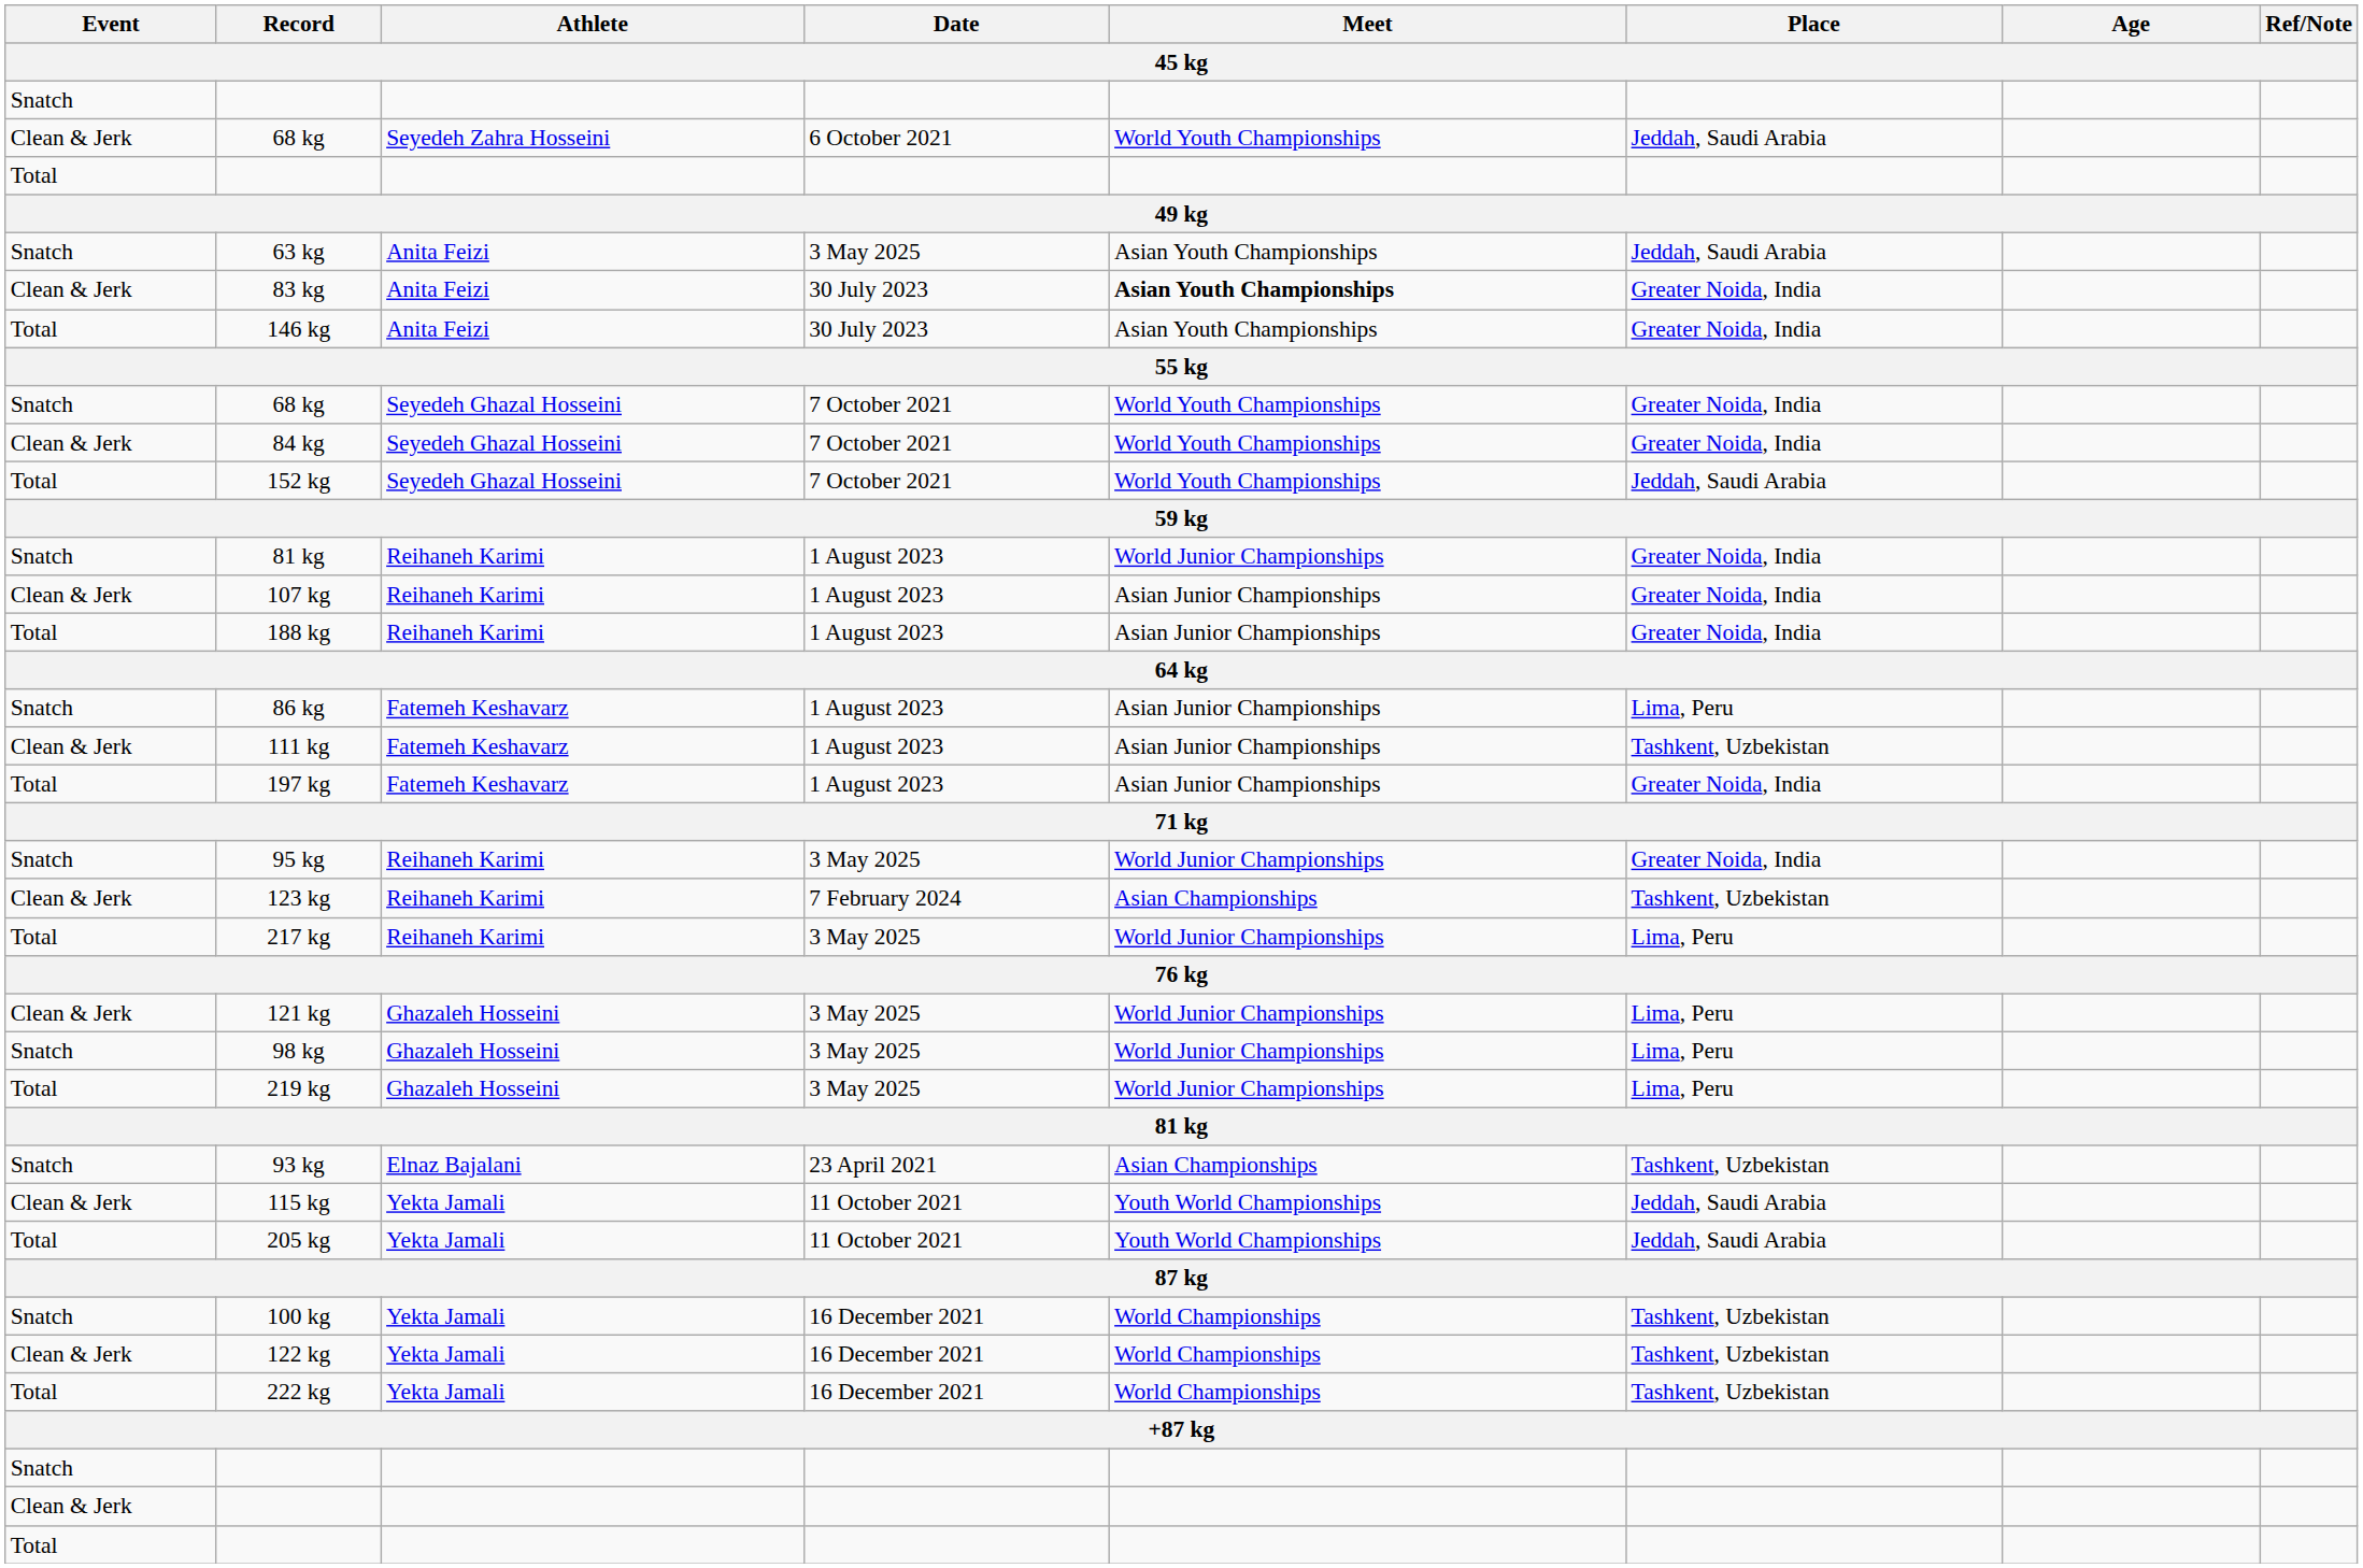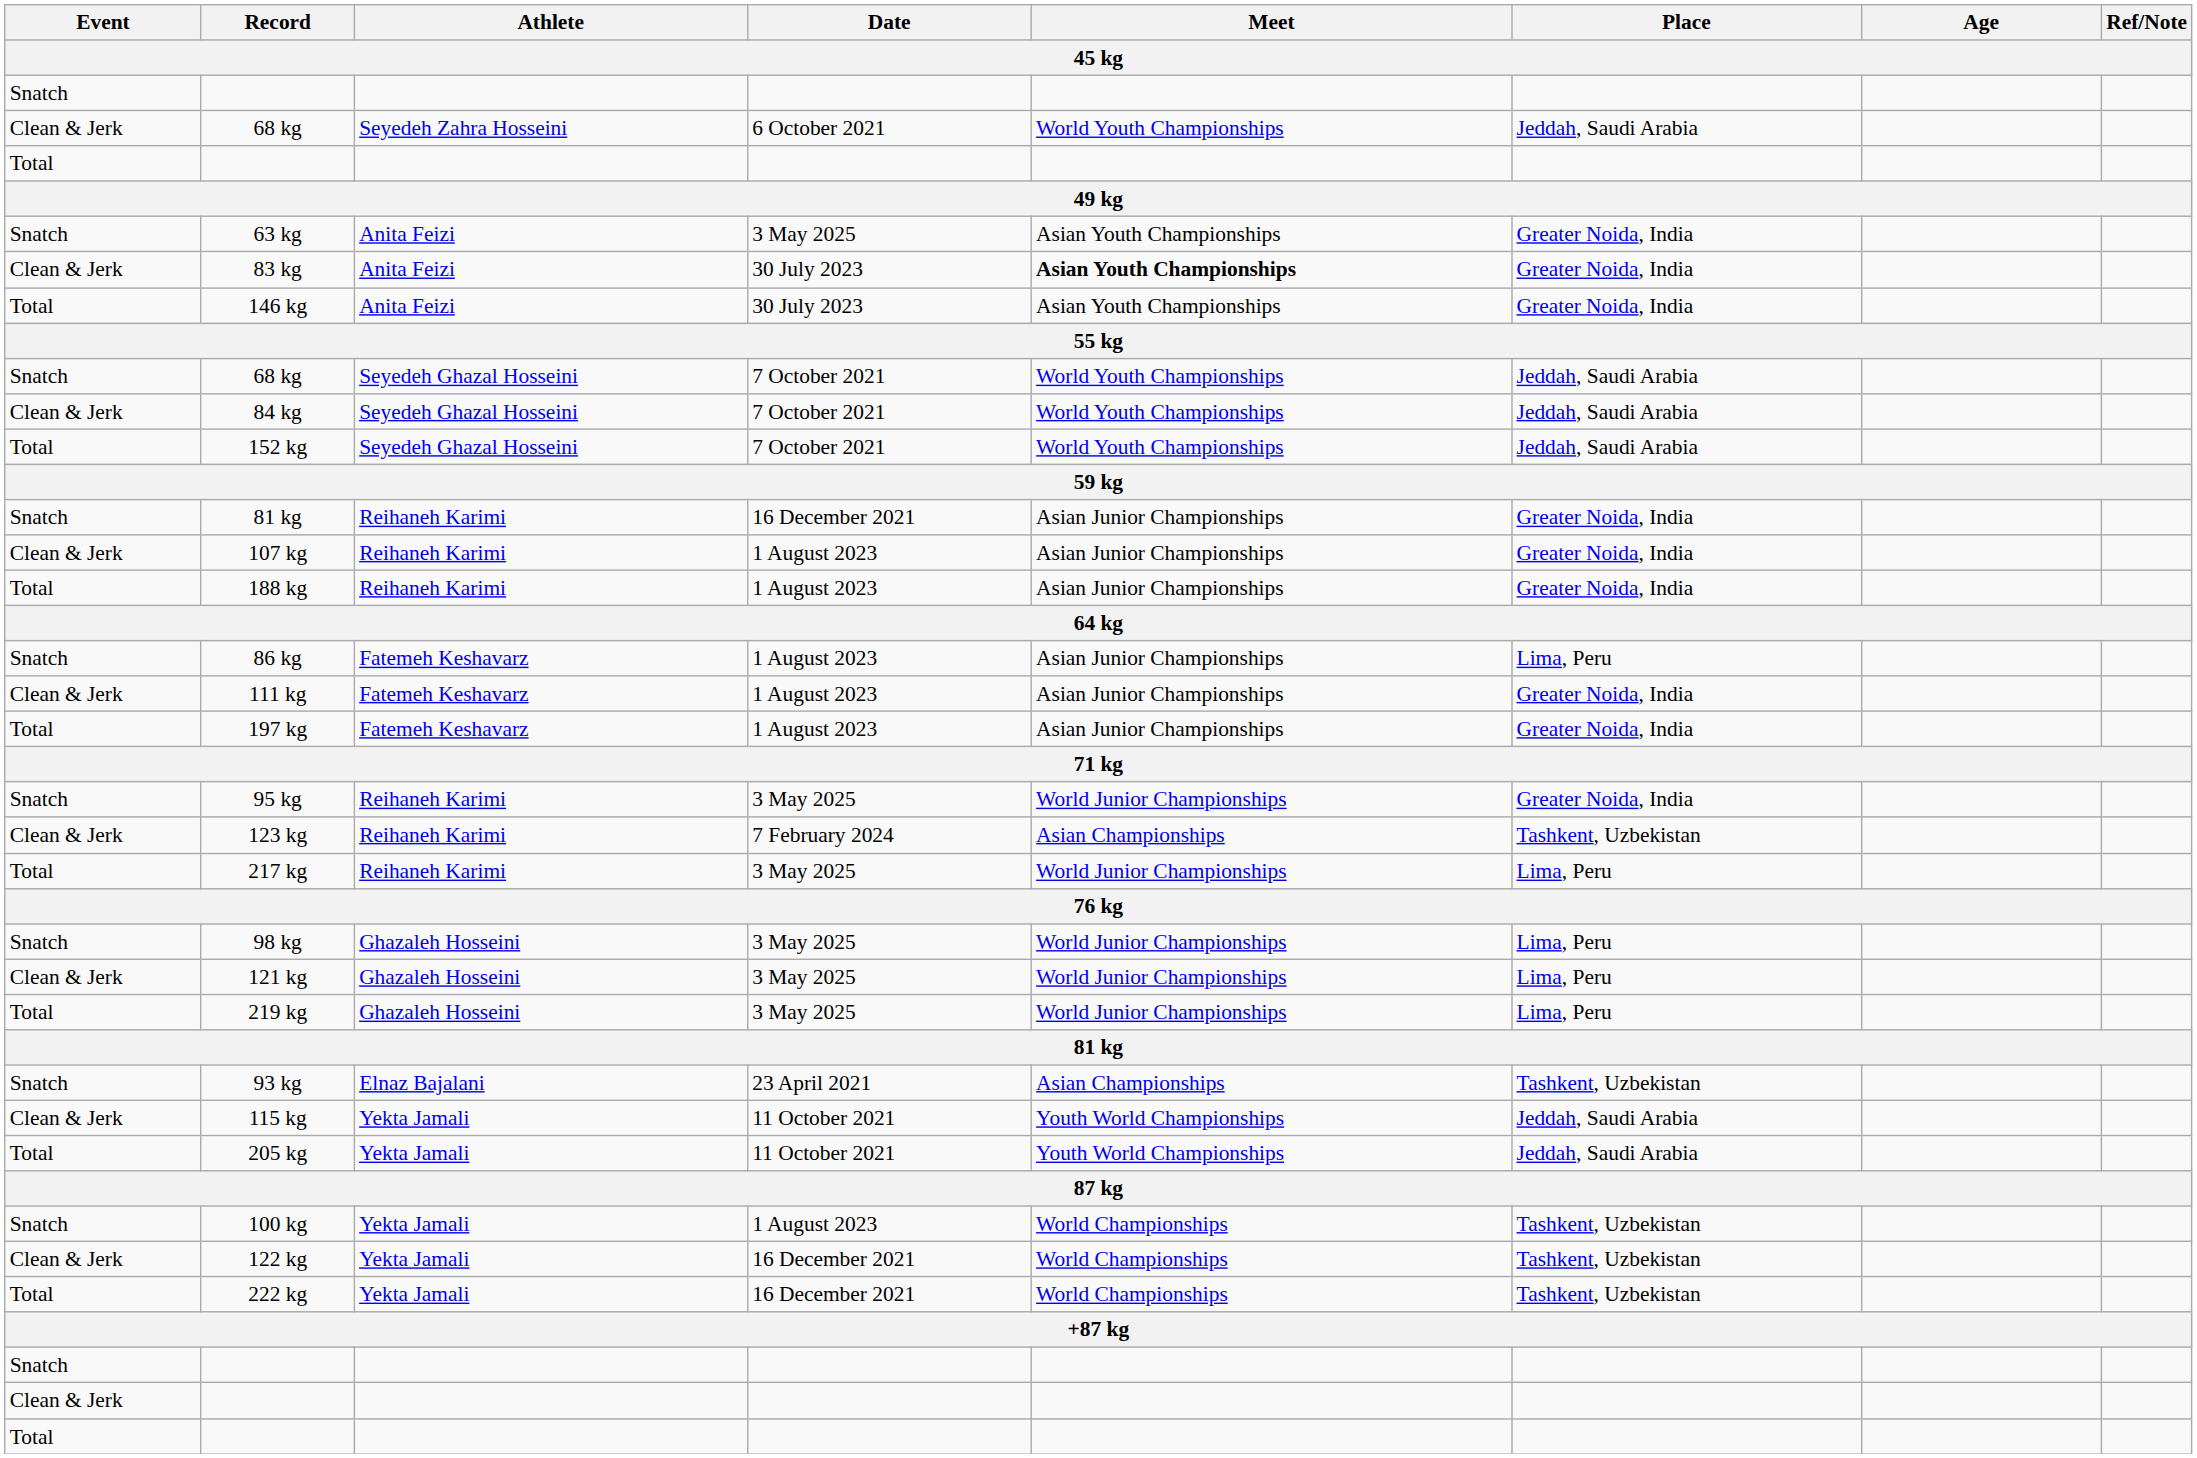 <table class="wikitable" style="font-size:95%; width: 98%;">
 <tr>
 <th width=9%>Event</th>
 <th width=7%>Record</th>
 <th width=18%>Athlete</th>
 <th width=13%>Date</th>
 <th width=22%>Meet</th>
 <th width=16%>Place</th>
 <th width=11%>Age</th>
 <th width=4%>Ref/Note</th>
 </tr>
 <tr bgcolor="#DDDDDD">
 <th colspan="8">45 kg</th>
 </tr>
 <tr>
 <td>Snatch</td>
 <td align="center"></td>
 <td></td>
 <td></td>
 <td></td>
 <td></td>
 <td></td>
 <td></td>
 </tr>
 <tr>
 <td>Clean & Jerk</td>
 <td align="center">68 kg</td>
 <td><a href='#'>Seyedeh Zahra Hosseini</a></td>
 <td>6 October 2021</td>
 <td><a href='#'>World Youth Championships</a></td>
 <td><a href='#'>Jeddah</a>, Saudi Arabia</td>
 <td></td>
 <td></td>
 </tr>
 <tr>
 <td>Total</td>
 <td align="center"></td>
 <td></td>
 <td></td>
 <td></td>
 <td></td>
 <td></td>
 <td></td>
 </tr>
 <tr bgcolor="#DDDDDD">
 <th colspan="8">49 kg</th>
 </tr>
 <tr>
 <td>Snatch</td>
 <td align="center">63 kg</td>
 <td><a href='#'>Anita Feizi</a></td>
 <td>3 May 2025</td>
 <td>Asian Youth Championships</td>
-<td><a href='#'>Jeddah</a>, Saudi Arabia</td>
+<td><a href='#'>Greater Noida</a>, India</td>
 <td></td>
 <td></td>
 </tr>
 <tr>
 <td>Clean & Jerk</td>
 <td align="center">83 kg</td>
 <td><a href='#'>Anita Feizi</a></td>
 <td>30 July 2023</td>
 <td><strong>Asian Youth Championships</strong></td>
 <td><a href='#'>Greater Noida</a>, India</td>
 <td></td>
 <td></td>
 </tr>
 <tr>
 <td>Total</td>
 <td align="center">146 kg</td>
 <td><a href='#'>Anita Feizi</a></td>
 <td>30 July 2023</td>
 <td>Asian Youth Championships</td>
 <td><a href='#'>Greater Noida</a>, India</td>
 <td></td>
 <td></td>
 </tr>
 <tr bgcolor="#DDDDDD">
 <th colspan="8">55 kg</th>
 </tr>
 <tr>
 <td>Snatch</td>
 <td align="center">68 kg</td>
 <td><a href='#'>Seyedeh Ghazal Hosseini</a></td>
 <td>7 October 2021</td>
 <td><a href='#'>World Youth Championships</a></td>
-<td><a href='#'>Greater Noida</a>, India</td>
+<td><a href='#'>Jeddah</a>, Saudi Arabia</td>
 <td></td>
 <td></td>
 </tr>
 <tr>
 <td>Clean & Jerk</td>
 <td align="center">84 kg</td>
 <td><a href='#'>Seyedeh Ghazal Hosseini</a></td>
 <td>7 October 2021</td>
 <td><a href='#'>World Youth Championships</a></td>
-<td><a href='#'>Greater Noida</a>, India</td>
+<td><a href='#'>Jeddah</a>, Saudi Arabia</td>
 <td></td>
 <td></td>
 </tr>
 <tr>
 <td>Total</td>
 <td align="center">152 kg</td>
 <td><a href='#'>Seyedeh Ghazal Hosseini</a></td>
 <td>7 October 2021</td>
 <td><a href='#'>World Youth Championships</a></td>
 <td><a href='#'>Jeddah</a>, Saudi Arabia</td>
 <td></td>
 <td></td>
 </tr>
 <tr bgcolor="#DDDDDD">
 <th colspan="8">59 kg</th>
 </tr>
 <tr>
 <td>Snatch</td>
 <td align="center">81 kg</td>
 <td><a href='#'>Reihaneh Karimi</a></td>
-<td>1 August 2023</td>
-<td><a href='#'>World Junior Championships</a></td>
+<td>16 December 2021</td>
+<td>Asian Junior Championships</td>
 <td><a href='#'>Greater Noida</a>, India</td>
 <td></td>
 <td></td>
 </tr>
 <tr>
 <td>Clean & Jerk</td>
 <td align="center">107 kg</td>
 <td><a href='#'>Reihaneh Karimi</a></td>
 <td>1 August 2023</td>
 <td>Asian Junior Championships</td>
 <td><a href='#'>Greater Noida</a>, India</td>
 <td></td>
 <td></td>
 </tr>
 <tr>
 <td>Total</td>
 <td align="center">188 kg</td>
 <td><a href='#'>Reihaneh Karimi</a></td>
 <td>1 August 2023</td>
 <td>Asian Junior Championships</td>
 <td><a href='#'>Greater Noida</a>, India</td>
 <td></td>
 <td></td>
 </tr>
 <tr bgcolor="#DDDDDD">
 <th colspan="8">64 kg</th>
 </tr>
 <tr>
 <td>Snatch</td>
 <td align="center">86 kg</td>
 <td><a href='#'>Fatemeh Keshavarz</a></td>
 <td>1 August 2023</td>
 <td>Asian Junior Championships</td>
 <td><a href='#'>Lima</a>, Peru</td>
 <td></td>
 <td></td>
 </tr>
 <tr>
 <td>Clean & Jerk</td>
 <td align="center">111 kg</td>
 <td><a href='#'>Fatemeh Keshavarz</a></td>
 <td>1 August 2023</td>
 <td>Asian Junior Championships</td>
-<td><a href='#'>Tashkent</a>, Uzbekistan</td>
+<td><a href='#'>Greater Noida</a>, India</td>
 <td></td>
 <td></td>
 </tr>
 <tr>
 <td>Total</td>
 <td align="center">197 kg</td>
 <td><a href='#'>Fatemeh Keshavarz</a></td>
 <td>1 August 2023</td>
 <td>Asian Junior Championships</td>
 <td><a href='#'>Greater Noida</a>, India</td>
 <td></td>
 <td></td>
 </tr>
 <tr bgcolor="#DDDDDD">
 <th colspan="8">71 kg</th>
 </tr>
 <tr>
 <td>Snatch</td>
 <td align="center">95 kg</td>
 <td><a href='#'>Reihaneh Karimi</a></td>
 <td>3 May 2025</td>
 <td><a href='#'>World Junior Championships</a></td>
 <td><a href='#'>Greater Noida</a>, India</td>
 <td></td>
 <td></td>
 </tr>
 <tr>
 <td>Clean & Jerk</td>
 <td align="center">123 kg</td>
 <td><a href='#'>Reihaneh Karimi</a></td>
 <td>7 February 2024</td>
 <td><a href='#'>Asian Championships</a></td>
 <td><a href='#'>Tashkent</a>, Uzbekistan</td>
 <td></td>
 <td></td>
 </tr>
 <tr>
 <td>Total</td>
 <td align="center">217 kg</td>
 <td><a href='#'>Reihaneh Karimi</a></td>
 <td>3 May 2025</td>
 <td><a href='#'>World Junior Championships</a></td>
 <td><a href='#'>Lima</a>, Peru</td>
 <td></td>
 <td></td>
 </tr>
 <tr bgcolor="#DDDDDD">
 <th colspan="8">76 kg</th>
 </tr>
 <tr>
-<td>Clean & Jerk</td>
-<td align="center">121 kg</td>
+<td>Snatch</td>
+<td align="center">98 kg</td>
 <td><a href='#'>Ghazaleh Hosseini</a></td>
 <td>3 May 2025</td>
 <td><a href='#'>World Junior Championships</a></td>
 <td><a href='#'>Lima</a>, Peru</td>
 <td></td>
 <td></td>
 </tr>
 <tr>
-<td>Snatch</td>
-<td align="center">98 kg</td>
+<td>Clean & Jerk</td>
+<td align="center">121 kg</td>
 <td><a href='#'>Ghazaleh Hosseini</a></td>
 <td>3 May 2025</td>
 <td><a href='#'>World Junior Championships</a></td>
 <td><a href='#'>Lima</a>, Peru</td>
 <td></td>
 <td></td>
 </tr>
 <tr>
 <td>Total</td>
 <td align="center">219 kg</td>
 <td><a href='#'>Ghazaleh Hosseini</a></td>
 <td>3 May 2025</td>
 <td><a href='#'>World Junior Championships</a></td>
 <td><a href='#'>Lima</a>, Peru</td>
 <td></td>
 <td></td>
 </tr>
 <tr bgcolor="#DDDDDD">
 <th colspan="8">81 kg</th>
 </tr>
 <tr>
 <td>Snatch</td>
 <td align="center">93 kg</td>
 <td><a href='#'>Elnaz Bajalani</a></td>
 <td>23 April 2021</td>
 <td><a href='#'>Asian Championships</a></td>
 <td><a href='#'>Tashkent</a>, Uzbekistan</td>
 <td></td>
 <td></td>
 </tr>
 <tr>
 <td>Clean & Jerk</td>
 <td align="center">115 kg</td>
 <td><a href='#'>Yekta Jamali</a></td>
 <td>11 October 2021</td>
 <td><a href='#'>Youth World Championships</a></td>
 <td><a href='#'>Jeddah</a>, Saudi Arabia</td>
 <td></td>
 <td></td>
 </tr>
 <tr>
 <td>Total</td>
 <td align="center">205 kg</td>
 <td><a href='#'>Yekta Jamali</a></td>
 <td>11 October 2021</td>
 <td><a href='#'>Youth World Championships</a></td>
 <td><a href='#'>Jeddah</a>, Saudi Arabia</td>
 <td></td>
 <td></td>
 </tr>
 <tr bgcolor="#DDDDDD">
 <th colspan="8">87 kg</th>
 </tr>
 <tr>
 <td>Snatch</td>
 <td align="center">100 kg</td>
 <td><a href='#'>Yekta Jamali</a></td>
-<td>16 December 2021</td>
+<td>1 August 2023</td>
 <td><a href='#'>World Championships</a></td>
 <td><a href='#'>Tashkent</a>, Uzbekistan</td>
 <td></td>
 <td></td>
 </tr>
 <tr>
 <td>Clean & Jerk</td>
 <td align="center">122 kg</td>
 <td><a href='#'>Yekta Jamali</a></td>
 <td>16 December 2021</td>
 <td><a href='#'>World Championships</a></td>
 <td><a href='#'>Tashkent</a>, Uzbekistan</td>
 <td></td>
 <td></td>
 </tr>
 <tr>
 <td>Total</td>
 <td align="center">222 kg</td>
 <td><a href='#'>Yekta Jamali</a></td>
 <td>16 December 2021</td>
 <td><a href='#'>World Championships</a></td>
 <td><a href='#'>Tashkent</a>, Uzbekistan</td>
 <td></td>
 <td></td>
 </tr>
 <tr bgcolor="#DDDDDD">
 <th colspan="8">+87 kg</th>
 </tr>
 <tr>
 <td>Snatch</td>
 <td align="center"></td>
 <td></td>
 <td></td>
 <td></td>
 <td></td>
 <td></td>
 <td></td>
 </tr>
 <tr>
 <td>Clean & Jerk</td>
 <td align="center"></td>
 <td></td>
 <td></td>
 <td></td>
 <td></td>
 <td></td>
 <td></td>
 </tr>
 <tr>
 <td>Total</td>
 <td align="center"></td>
 <td></td>
 <td></td>
 <td></td>
 <td></td>
 <td></td>
 <td></td>
 </tr>
 </table>
